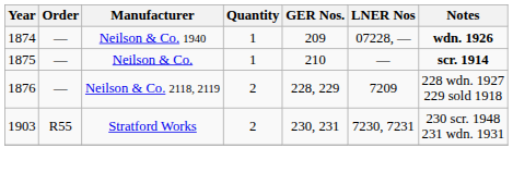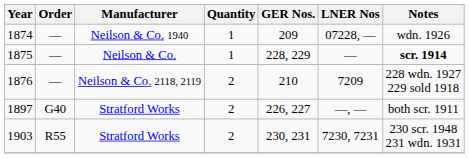 <table class=wikitable style=text-align:center>
 <tr>
 <th>Year</th>
 <th>Order</th>
 <th>Manufacturer</th>
 <th>Quantity</th>
 <th>GER Nos.</th>
 <th>LNER Nos</th>
 <th>Notes</th>
 </tr>
 <tr>
 <td>1874</td>
 <td>—</td>
 <td><a href='#'>Neilson & Co.</a> <small>1940</small></td>
 <td>1</td>
 <td>209</td>
 <td>07228, —</td>
-<td><strong>wdn. 1926</strong></td>
+<td>wdn. 1926</td>
 </tr>
 <tr>
 <td>1875</td>
 <td>—</td>
 <td><a href='#'>Neilson & Co.</a> <small></small></td>
 <td>1</td>
-<td>210</td>
+<td>228, 229</td>
 <td>—</td>
 <td><strong>scr. 1914</strong></td>
 </tr>
 <tr>
 <td>1876</td>
 <td>—</td>
 <td><a href='#'>Neilson & Co.</a> <small>2118, 2119</small></td>
 <td>2</td>
-<td>228, 229</td>
+<td>210</td>
 <td>7209</td>
 <td>228 wdn. 1927 <br>229 sold 1918</td>
+</tr>
+<tr>
+<td>1897</td>
+<td>G40</td>
+<td><a href='#'>Stratford Works</a></td>
+<td>2</td>
+<td>226, 227</td>
+<td>—, —</td>
+<td>both scr. 1911</td>
 </tr>
 <tr>
 <td>1903</td>
 <td>R55</td>
 <td><a href='#'>Stratford Works</a></td>
 <td>2</td>
 <td>230, 231</td>
 <td>7230, 7231</td>
 <td>230 scr. 1948 <br>231 wdn. 1931</td>
 </tr>
 <tr>
 </tr>
 </table>
